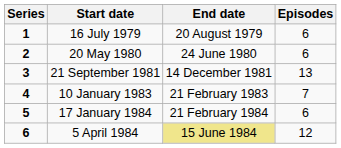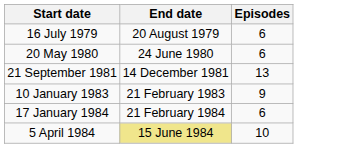 <table class="wikitable" style="text-align:center;">
 <tr>
-<th>Series</th>
 <th>Start date</th>
 <th>End date</th>
 <th>Episodes</th>
 </tr>
 <tr>
-<td><strong>1</strong></td>
 <td>16 July 1979</td>
 <td>20 August 1979</td>
 <td>6</td>
 </tr>
 <tr>
-<td><strong>2</strong></td>
 <td>20 May 1980</td>
 <td>24 June 1980</td>
 <td>6</td>
 </tr>
 <tr>
-<td><strong>3</strong></td>
 <td>21 September 1981</td>
 <td>14 December 1981</td>
 <td>13</td>
 </tr>
 <tr>
-<td><strong>4</strong></td>
 <td>10 January 1983</td>
 <td>21 February 1983</td>
-<td>7</td>
+<td>9</td>
 </tr>
 <tr>
-<td><strong>5</strong></td>
 <td>17 January 1984</td>
 <td>21 February 1984</td>
 <td>6</td>
 </tr>
 <tr>
-<td><strong>6</strong></td>
 <td>5 April 1984</td>
 <td style="background: khaki;">15 June 1984</td>
-<td>12</td>
+<td>10</td>
 </tr>
 </table>
